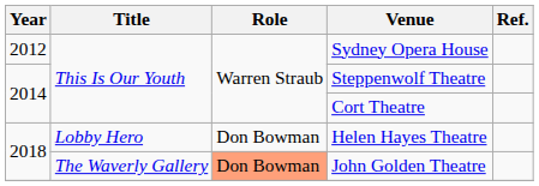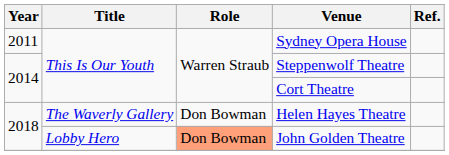 <table class="wikitable">
 <tr>
 <th>Year</th>
 <th>Title</th>
 <th>Role</th>
 <th>Venue</th>
 <th>Ref.</th>
 </tr>
 <tr>
-<td>2012</td>
+<td>2011</td>
 <td rowspan="3"><em><a href='#'>This Is Our Youth</a></em></td>
 <td rowspan="3">Warren Straub</td>
 <td><a href='#'>Sydney Opera House</a></td>
 <td></td>
 </tr>
 <tr>
 <td rowspan="2">2014</td>
 <td><a href='#'>Steppenwolf Theatre</a></td>
 <td></td>
 </tr>
 <tr>
 <td><a href='#'>Cort Theatre</a></td>
 <td></td>
 </tr>
 <tr>
 <td rowspan="2">2018</td>
-<td><em><a href='#'>Lobby Hero</a></em></td>
+<td><em><a href='#'>The Waverly Gallery</a></em></td>
 <td>Don Bowman</td>
 <td><a href='#'>Helen Hayes Theatre</a></td>
 <td></td>
 </tr>
 <tr>
-<td><em><a href='#'>The Waverly Gallery</a></em></td>
+<td><em><a href='#'>Lobby Hero</a></em></td>
 <td style="background: lightsalmon;">Don Bowman</td>
 <td><a href='#'>John Golden Theatre</a></td>
 <td></td>
 </tr>
 <tr>
 </tr>
 </table>
